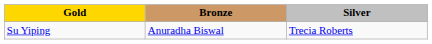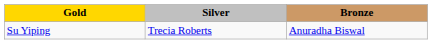 <table class="wikitable" style="text-align:left">
 <tr align="center">
 <td width=200 bgcolor=gold><strong>Gold</strong></td>
+<td width=200 bgcolor=silver><strong>Silver</strong></td>
 <td width=200 bgcolor=CC9966><strong>Bronze</strong></td>
-<td width=200 bgcolor=silver><strong>Silver</strong></td>
 </tr>
 <tr>
 <td><a href='#'>Su Yiping</a><br><em></em></td>
+<td><a href='#'>Trecia Roberts</a><br><em></em></td>
 <td><a href='#'>Anuradha Biswal</a><br><em></em></td>
-<td><a href='#'>Trecia Roberts</a><br><em></em></td>
 </tr>
 </table>
